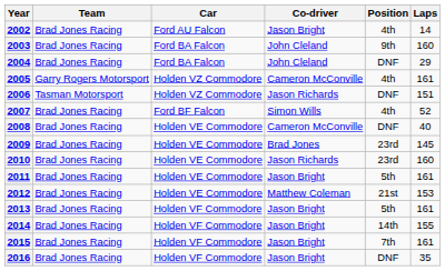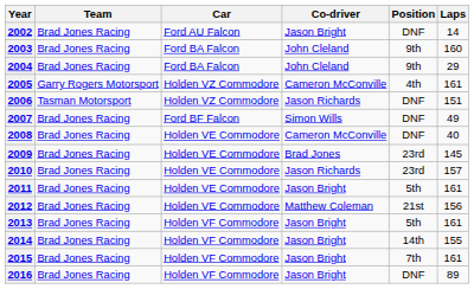 <table class="wikitable" style="font-size: 95%;">
 <tr>
 <th>Year</th>
 <th>Team</th>
 <th>Car</th>
 <th>Co-driver</th>
 <th>Position</th>
 <th>Laps</th>
 </tr>
 <tr>
 <th><a href='#'>2002</a></th>
 <td><a href='#'>Brad Jones Racing</a></td>
 <td><a href='#'>Ford AU Falcon</a></td>
 <td> <a href='#'>Jason Bright</a></td>
-<td align="center">4th</td>
+<td align="center">DNF</td>
 <td align="center">14</td>
 </tr>
 <tr>
 <th><a href='#'>2003</a></th>
 <td><a href='#'>Brad Jones Racing</a></td>
 <td><a href='#'>Ford BA Falcon</a></td>
 <td> <a href='#'>John Cleland</a></td>
 <td align="center">9th</td>
 <td align="center">160</td>
 </tr>
 <tr>
 <th><a href='#'>2004</a></th>
 <td><a href='#'>Brad Jones Racing</a></td>
 <td><a href='#'>Ford BA Falcon</a></td>
 <td> <a href='#'>John Cleland</a></td>
-<td align="center">DNF</td>
+<td align="center">9th</td>
 <td align="center">29</td>
 </tr>
 <tr>
 <th><a href='#'>2005</a></th>
 <td><a href='#'>Garry Rogers Motorsport</a></td>
 <td><a href='#'>Holden VZ Commodore</a></td>
 <td> <a href='#'>Cameron McConville</a></td>
 <td align="center">4th</td>
 <td align="center">161</td>
 </tr>
 <tr>
 <th><a href='#'>2006</a></th>
 <td><a href='#'>Tasman Motorsport</a></td>
 <td><a href='#'>Holden VZ Commodore</a></td>
 <td> <a href='#'>Jason Richards</a></td>
 <td align="center">DNF</td>
 <td align="center">151</td>
 </tr>
 <tr>
 <th><a href='#'>2007</a></th>
 <td><a href='#'>Brad Jones Racing</a></td>
 <td><a href='#'>Ford BF Falcon</a></td>
 <td> <a href='#'>Simon Wills</a></td>
-<td align="center">4th</td>
-<td align="center">52</td>
+<td align="center">DNF</td>
+<td align="center">49</td>
 </tr>
 <tr>
 <th><a href='#'>2008</a></th>
 <td><a href='#'>Brad Jones Racing</a></td>
 <td><a href='#'>Holden VE Commodore</a></td>
 <td> <a href='#'>Cameron McConville</a></td>
 <td align="center">DNF</td>
 <td align="center">40</td>
 </tr>
 <tr>
 <th><a href='#'>2009</a></th>
 <td><a href='#'>Brad Jones Racing</a></td>
 <td><a href='#'>Holden VE Commodore</a></td>
 <td> <a href='#'>Brad Jones</a></td>
 <td align="center">23rd</td>
 <td align="center">145</td>
 </tr>
 <tr>
 <th><a href='#'>2010</a></th>
 <td><a href='#'>Brad Jones Racing</a></td>
 <td><a href='#'>Holden VE Commodore</a></td>
 <td> <a href='#'>Jason Richards</a></td>
 <td align="center">23rd</td>
-<td align="center">160</td>
+<td align="center">157</td>
 </tr>
 <tr>
 <th><a href='#'>2011</a></th>
 <td><a href='#'>Brad Jones Racing</a></td>
 <td><a href='#'>Holden VE Commodore</a></td>
 <td> <a href='#'>Jason Bright</a></td>
 <td align="center">5th</td>
 <td align="center">161</td>
 </tr>
 <tr>
 <th><a href='#'>2012</a></th>
 <td><a href='#'>Brad Jones Racing</a></td>
 <td><a href='#'>Holden VE Commodore</a></td>
 <td> <a href='#'>Matthew Coleman</a></td>
 <td align="center">21st</td>
-<td align="center">153</td>
+<td align="center">156</td>
 </tr>
 <tr>
 <th><a href='#'>2013</a></th>
 <td><a href='#'>Brad Jones Racing</a></td>
 <td><a href='#'>Holden VF Commodore</a></td>
 <td> <a href='#'>Jason Bright</a></td>
 <td align="center">5th</td>
 <td align="center">161</td>
 </tr>
 <tr>
 <th><a href='#'>2014</a></th>
 <td><a href='#'>Brad Jones Racing</a></td>
 <td><a href='#'>Holden VF Commodore</a></td>
 <td> <a href='#'>Jason Bright</a></td>
 <td align="center">14th</td>
 <td align="center">155</td>
 </tr>
 <tr>
 <th><a href='#'>2015</a></th>
 <td><a href='#'>Brad Jones Racing</a></td>
 <td><a href='#'>Holden VF Commodore</a></td>
 <td> <a href='#'>Jason Bright</a></td>
 <td align="center">7th</td>
 <td align="center">161</td>
 </tr>
 <tr>
 <th><a href='#'>2016</a></th>
 <td><a href='#'>Brad Jones Racing</a></td>
 <td><a href='#'>Holden VF Commodore</a></td>
 <td> <a href='#'>Jason Bright</a></td>
 <td align="center">DNF</td>
-<td align="center">35</td>
+<td align="center">89</td>
 </tr>
 </table>
